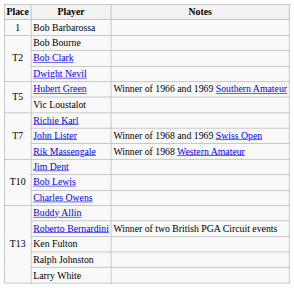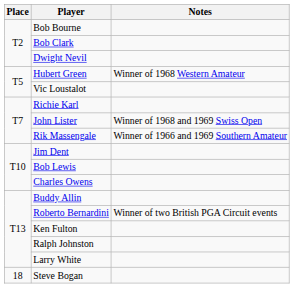 <table class="wikitable sortable">
 <tr>
 <th>Place</th>
 <th>Player</th>
 <th>Notes</th>
-</tr>
-<tr>
-<td align=center>1</td>
-<td> Bob Barbarossa</td>
-<td></td>
 </tr>
 <tr>
 <td align=center rowspan=3>T2</td>
 <td> Bob Bourne</td>
 <td></td>
 </tr>
 <tr>
 <td> <a href='#'>Bob Clark</a></td>
 <td></td>
 </tr>
 <tr>
 <td> <a href='#'>Dwight Nevil</a></td>
 <td></td>
 </tr>
 <tr>
 <td align=center rowspan=2>T5</td>
 <td> <a href='#'>Hubert Green</a></td>
-<td>Winner of 1966 and 1969 <a href='#'>Southern Amateur</a></td>
+<td>Winner of 1968 <a href='#'>Western Amateur</a></td>
 </tr>
 <tr>
 <td> Vic Loustalot</td>
 <td></td>
 </tr>
 <tr>
 <td align=center rowspan=3>T7</td>
 <td> <a href='#'>Richie Karl</a></td>
 <td></td>
 </tr>
 <tr>
 <td> <a href='#'>John Lister</a></td>
 <td>Winner of 1968 and 1969 <a href='#'>Swiss Open</a></td>
 </tr>
 <tr>
 <td> <a href='#'>Rik Massengale</a></td>
-<td>Winner of 1968 <a href='#'>Western Amateur</a></td>
+<td>Winner of 1966 and 1969 <a href='#'>Southern Amateur</a></td>
 </tr>
 <tr>
 <td align=center rowspan=3>T10</td>
 <td> <a href='#'>Jim Dent</a></td>
 <td></td>
 </tr>
 <tr>
 <td> <a href='#'>Bob Lewis</a></td>
 <td></td>
 </tr>
 <tr>
 <td> <a href='#'>Charles Owens</a></td>
 <td></td>
 </tr>
 <tr>
 <td align=center rowspan=5>T13</td>
 <td> <a href='#'>Buddy Allin</a></td>
 <td></td>
 </tr>
 <tr>
 <td> <a href='#'>Roberto Bernardini</a></td>
 <td>Winner of two British PGA Circuit events</td>
 </tr>
 <tr>
 <td> Ken Fulton</td>
 <td></td>
 </tr>
 <tr>
 <td> Ralph Johnston</td>
 <td></td>
 </tr>
 <tr>
 <td> Larry White</td>
 <td></td>
 </tr>
+<tr>
+<td align=center>18</td>
+<td> Steve Bogan</td>
+<td></td>
+</tr>
 </table>
